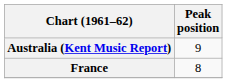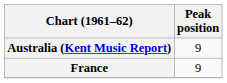 <table class="wikitable sortable plainrowheaders" style="text-align:center">
 <tr>
 <th>Chart (1961–62)</th>
 <th>Peak<br>position</th>
 </tr>
 <tr>
 <th scope="row">Australia (<a href='#'>Kent Music Report</a>)</th>
 <td>9</td>
 </tr>
 <tr>
 <th scope="row">France</th>
-<td>8</td>
+<td>9</td>
 </tr>
 <tr>
 </tr>
 </table>
